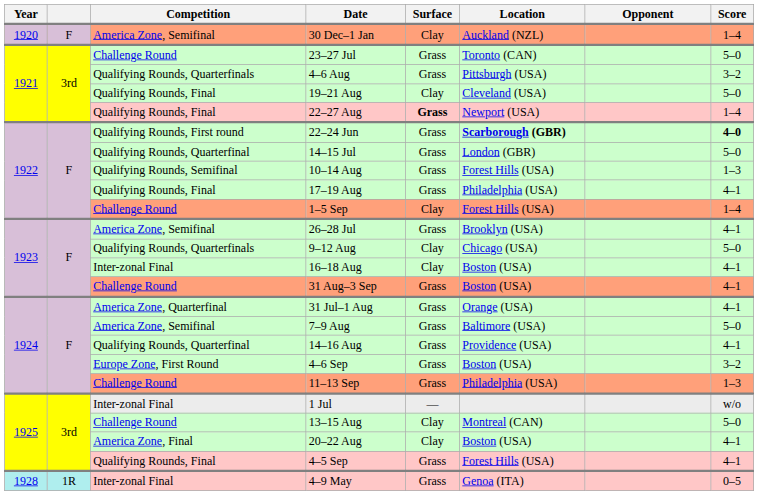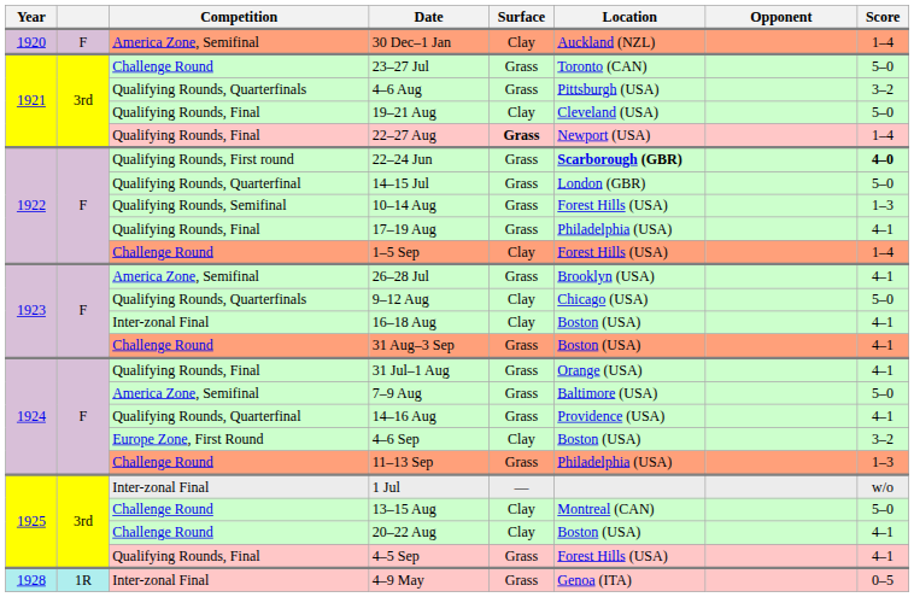 <table class="wikitable">
 <tr>
 <th width="50">Year</th>
 <th width="50"></th>
 <th width="280">Competition</th>
 <th width="125">Date</th>
 <th width="65">Surface</th>
 <th width="160">Location</th>
 <th width="160">Opponent</th>
 <th width="50">Score</th>
 </tr>
 <tr style="border-top:3px solid gray; background-color:#FFA07A">
 <td align="center" bgcolor="D8BFD8"><a href='#'>1920</a></td>
 <td align="center" bgcolor="D8BFD8">F</td>
 <td><a href='#'>America Zone</a>, Semifinal</td>
 <td>30 Dec–1 Jan</td>
 <td align="center">Clay</td>
 <td><a href='#'>Auckland</a> (NZL)</td>
 <td></td>
 <td align="center">1–4</td>
 </tr>
 <tr style="border-top:3px solid gray; background-color:#ccffcc">
 <td align="center" rowspan="4" bgcolor="yellow"><a href='#'>1921</a></td>
 <td align="center" rowspan="4" bgcolor="yellow">3rd</td>
 <td><a href='#'>Challenge Round</a></td>
 <td>23–27 Jul</td>
 <td align="center">Grass</td>
 <td><a href='#'>Toronto</a> (CAN)</td>
 <td></td>
 <td align="center">5–0</td>
 </tr>
 <tr style="background-color:#ccffcc">
 <td>Qualifying Rounds, Quarterfinals</td>
 <td>4–6 Aug</td>
 <td align="center">Grass</td>
 <td><a href='#'>Pittsburgh</a> (USA)</td>
 <td></td>
 <td align="center">3–2</td>
 </tr>
 <tr style="background-color:#ccffcc">
 <td>Qualifying Rounds, Final</td>
 <td>19–21 Aug</td>
 <td align="center">Clay</td>
 <td><a href='#'>Cleveland</a> (USA)</td>
 <td></td>
 <td align="center">5–0</td>
 </tr>
 <tr style="background-color:#ffc7c7">
 <td>Qualifying Rounds, Final</td>
 <td>22–27 Aug</td>
 <td align="center"><strong>Grass</strong></td>
 <td><a href='#'>Newport</a> (USA)</td>
 <td></td>
 <td align="center">1–4</td>
 </tr>
 <tr style="border-top:3px solid gray; background-color:#ccffcc">
 <td align="center" rowspan="5" bgcolor="#D8BFD8"><a href='#'>1922</a></td>
 <td align="center" rowspan="5" bgcolor="#D8BFD8">F</td>
 <td>Qualifying Rounds, First round</td>
 <td>22–24 Jun</td>
 <td align="center">Grass</td>
 <td><strong><a href='#'>Scarborough</a> (GBR)</strong></td>
 <td></td>
 <td align="center"><strong>4–0</strong></td>
 </tr>
 <tr style="background-color:#ccffcc">
 <td>Qualifying Rounds, Quarterfinal</td>
 <td>14–15 Jul</td>
 <td align="center">Grass</td>
 <td><a href='#'>London</a> (GBR)</td>
 <td></td>
 <td align="center">5–0</td>
 </tr>
 <tr style="background-color:#ccffcc">
 <td>Qualifying Rounds, Semifinal</td>
 <td>10–14 Aug</td>
 <td align="center">Grass</td>
 <td><a href='#'>Forest Hills</a> (USA)</td>
 <td></td>
 <td align="center">1–3</td>
 </tr>
 <tr style="background-color:#ccffcc">
 <td>Qualifying Rounds, Final</td>
 <td>17–19 Aug</td>
 <td align="center">Grass</td>
 <td><a href='#'>Philadelphia</a> (USA)</td>
 <td></td>
 <td align="center">4–1</td>
 </tr>
 <tr style="background-color:#ffa07a">
 <td><a href='#'>Challenge Round</a></td>
 <td>1–5 Sep</td>
 <td align="center">Clay</td>
 <td><a href='#'>Forest Hills</a> (USA)</td>
 <td></td>
 <td align="center">1–4</td>
 </tr>
 <tr style="border-top:3px solid gray; background-color:#ccffcc">
 <td align="center" rowspan="4" bgcolor="D8BFD8"><a href='#'>1923</a></td>
 <td align="center" rowspan="4" bgcolor="D8BFD8">F</td>
 <td><a href='#'>America Zone</a>, Semifinal</td>
 <td>26–28 Jul</td>
 <td align="center">Grass</td>
 <td><a href='#'>Brooklyn</a> (USA)</td>
 <td></td>
 <td align="center">4–1</td>
 </tr>
 <tr style="background-color:#ccffcc">
 <td>Qualifying Rounds, Quarterfinals</td>
 <td>9–12 Aug</td>
 <td align="center">Clay</td>
 <td><a href='#'>Chicago</a> (USA)</td>
 <td></td>
 <td align="center">5–0</td>
 </tr>
 <tr style="background-color:#ccffcc">
 <td>Inter-zonal Final</td>
 <td>16–18 Aug</td>
 <td align="center">Clay</td>
 <td><a href='#'>Boston</a> (USA)</td>
 <td></td>
 <td align="center">4–1</td>
 </tr>
 <tr style="background-color:#ffa07a">
 <td><a href='#'>Challenge Round</a></td>
 <td>31 Aug–3 Sep</td>
 <td align="center">Grass</td>
 <td><a href='#'>Boston</a> (USA)</td>
 <td></td>
 <td align="center">4–1</td>
 </tr>
 <tr style="border-top:3px solid gray; background-color:#ccffcc">
 <td align="center" rowspan="5" bgcolor="D8BFD8"><a href='#'>1924</a></td>
 <td align="center" rowspan="5" bgcolor="D8BFD8">F</td>
-<td><a href='#'>America Zone</a>, Quarterfinal</td>
+<td>Qualifying Rounds, Final</td>
 <td>31 Jul–1 Aug</td>
 <td align="center">Grass</td>
 <td><a href='#'>Orange</a> (USA)</td>
 <td></td>
 <td align="center">4–1</td>
 </tr>
 <tr style="background-color:#ccffcc">
 <td><a href='#'>America Zone</a>, Semifinal</td>
 <td>7–9 Aug</td>
 <td align="center">Grass</td>
 <td><a href='#'>Baltimore</a> (USA)</td>
 <td></td>
 <td align="center">5–0</td>
 </tr>
 <tr style="background-color:#ccffcc">
 <td>Qualifying Rounds, Quarterfinal</td>
 <td>14–16 Aug</td>
 <td align="center">Grass</td>
 <td><a href='#'>Providence</a> (USA)</td>
 <td></td>
 <td align="center">4–1</td>
 </tr>
 <tr style="background-color:#ccffcc">
 <td><a href='#'>Europe Zone</a>, First Round</td>
 <td>4–6 Sep</td>
-<td align="center">Grass</td>
+<td align="center">Clay</td>
 <td><a href='#'>Boston</a> (USA)</td>
 <td></td>
 <td align="center">3–2</td>
 </tr>
 <tr style="background-color:#ffa07a">
 <td><a href='#'>Challenge Round</a></td>
 <td>11–13 Sep</td>
 <td align="center">Grass</td>
 <td><a href='#'>Philadelphia</a> (USA)</td>
 <td></td>
 <td align="center">1–3</td>
 </tr>
 <tr style="border-top:3px solid gray; background-color:#ececec">
 <td align="center" rowspan="4" bgcolor="yellow"><a href='#'>1925</a></td>
 <td align="center" rowspan="4" bgcolor="yellow">3rd</td>
 <td>Inter-zonal Final</td>
 <td>1 Jul</td>
 <td align="center">—</td>
 <td bgcolor=></td>
 <td bgcolor=></td>
 <td align="center">w/o</td>
 </tr>
 <tr style="background-color:#ccffcc">
 <td><a href='#'>Challenge Round</a></td>
 <td>13–15 Aug</td>
 <td align="center">Clay</td>
 <td><a href='#'>Montreal</a> (CAN)</td>
 <td></td>
 <td align="center">5–0</td>
 </tr>
 <tr style="background-color:#ccffcc">
-<td><a href='#'>America Zone</a>, Final</td>
+<td><a href='#'>Challenge Round</a></td>
 <td>20–22 Aug</td>
 <td align="center">Clay</td>
 <td><a href='#'>Boston</a> (USA)</td>
 <td></td>
 <td align="center">4–1</td>
 </tr>
 <tr style="background-color:#ffc7c7">
 <td>Qualifying Rounds, Final</td>
 <td>4–5 Sep</td>
 <td align="center">Grass</td>
 <td><a href='#'>Forest Hills</a> (USA)</td>
 <td></td>
 <td align="center">4–1</td>
 </tr>
 <tr style="border-top:3px solid gray; background-color:#ffc7c7">
 <td align="center" rowspan="1" bgcolor="#afeeee"><a href='#'>1928</a></td>
 <td align="center" rowspan="1" bgcolor="#afeeee">1R</td>
 <td>Inter-zonal Final</td>
 <td>4–9 May</td>
 <td align="center">Grass</td>
 <td><a href='#'>Genoa</a> (ITA)</td>
 <td></td>
 <td align="center">0–5</td>
 </tr>
 </table>
